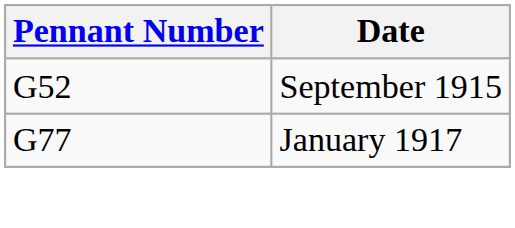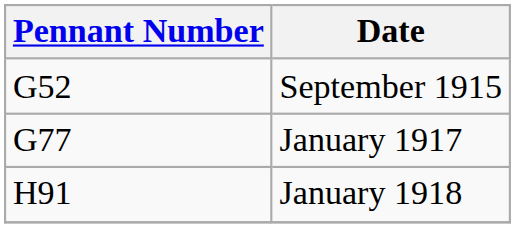 <table class="wikitable" style="text-align:left">
 <tr>
 <th><a href='#'>Pennant Number</a></th>
 <th>Date</th>
 </tr>
 <tr>
 <td>G52</td>
 <td>September 1915</td>
 </tr>
 <tr>
 <td>G77</td>
 <td>January 1917</td>
 </tr>
 <tr>
+<td>H91</td>
+<td>January 1918</td>
+</tr>
+<tr>
 </tr>
 </table>
